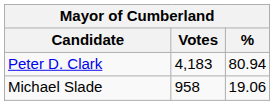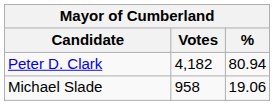 <table class="wikitable">
 <tr>
 <th colspan="3">Mayor of Cumberland</th>
 </tr>
 <tr>
 <th style="width: 170px">Candidate</th>
 <th style="width: 50px">Votes</th>
 <th style="width: 40px">%</th>
 </tr>
 <tr>
 <td><a href='#'>Peter D. Clark</a></td>
-<td>4,183</td>
+<td>4,182</td>
 <td>80.94</td>
 </tr>
 <tr>
 <td>Michael Slade</td>
 <td>958</td>
 <td>19.06</td>
 </tr>
 </table>
